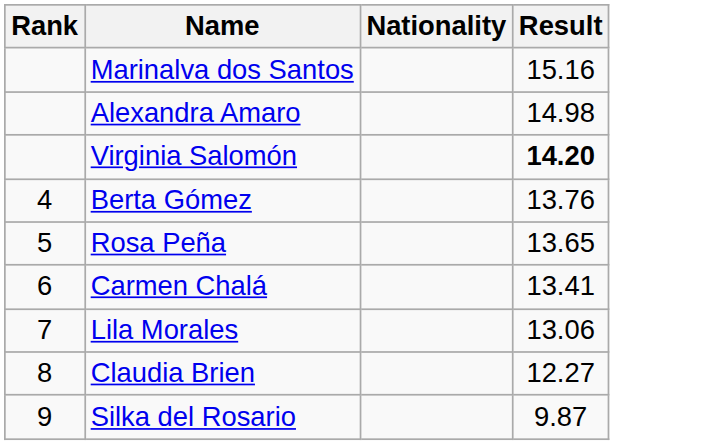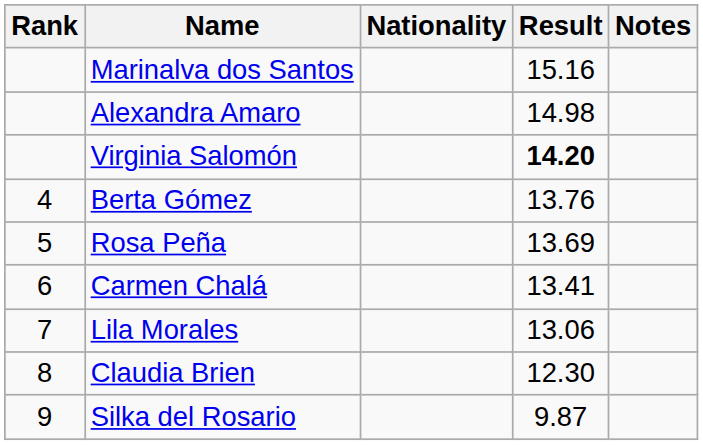 <table class="wikitable sortable" style="text-align:center">
 <tr>
 <th>Rank</th>
 <th>Name</th>
 <th>Nationality</th>
 <th>Result</th>
+<th>Notes</th>
 </tr>
 <tr>
 <td></td>
 <td align=left><a href='#'>Marinalva dos Santos</a></td>
 <td align=left></td>
 <td>15.16</td>
+<td></td>
 </tr>
 <tr>
 <td></td>
 <td align=left><a href='#'>Alexandra Amaro</a></td>
 <td align=left></td>
 <td>14.98</td>
+<td></td>
 </tr>
 <tr>
 <td></td>
 <td align=left><a href='#'>Virginia Salomón</a></td>
 <td align=left></td>
 <td><strong>14.20</strong></td>
+<td></td>
 </tr>
 <tr>
 <td>4</td>
 <td align=left><a href='#'>Berta Gómez</a></td>
 <td align=left></td>
 <td>13.76</td>
+<td></td>
 </tr>
 <tr>
 <td>5</td>
 <td align=left><a href='#'>Rosa Peña</a></td>
 <td align=left></td>
-<td>13.65</td>
+<td>13.69</td>
+<td></td>
 </tr>
 <tr>
 <td>6</td>
 <td align=left><a href='#'>Carmen Chalá</a></td>
 <td align=left></td>
 <td>13.41</td>
+<td></td>
 </tr>
 <tr>
 <td>7</td>
 <td align=left><a href='#'>Lila Morales</a></td>
 <td align=left></td>
 <td>13.06</td>
+<td></td>
 </tr>
 <tr>
 <td>8</td>
 <td align=left><a href='#'>Claudia Brien</a></td>
 <td align=left></td>
-<td>12.27</td>
+<td>12.30</td>
+<td></td>
 </tr>
 <tr>
 <td>9</td>
 <td align=left><a href='#'>Silka del Rosario</a></td>
 <td align=left></td>
 <td>9.87</td>
+<td></td>
 </tr>
 </table>
